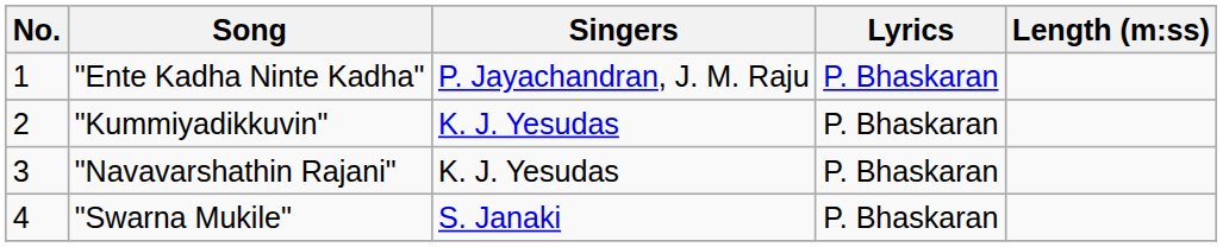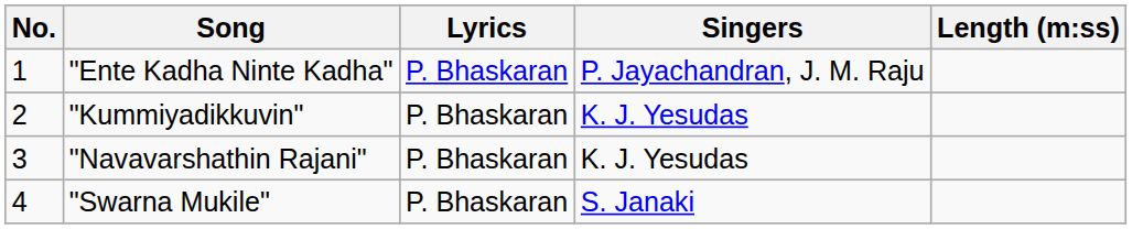 <table class="wikitable" style="font-size:95%;">
 <tr>
 <th>No.</th>
 <th>Song</th>
+<th>Lyrics</th>
 <th>Singers</th>
-<th>Lyrics</th>
 <th>Length (m:ss)</th>
 </tr>
 <tr>
 <td>1</td>
 <td>"Ente Kadha Ninte Kadha"</td>
+<td><a href='#'>P. Bhaskaran</a></td>
 <td><a href='#'>P. Jayachandran</a>, J. M. Raju</td>
-<td><a href='#'>P. Bhaskaran</a></td>
 <td></td>
 </tr>
 <tr>
 <td>2</td>
 <td>"Kummiyadikkuvin"</td>
+<td>P. Bhaskaran</td>
 <td><a href='#'>K. J. Yesudas</a></td>
-<td>P. Bhaskaran</td>
 <td></td>
 </tr>
 <tr>
 <td>3</td>
 <td>"Navavarshathin Rajani"</td>
+<td>P. Bhaskaran</td>
 <td>K. J. Yesudas</td>
-<td>P. Bhaskaran</td>
 <td></td>
 </tr>
 <tr>
 <td>4</td>
 <td>"Swarna Mukile"</td>
+<td>P. Bhaskaran</td>
 <td><a href='#'>S. Janaki</a></td>
-<td>P. Bhaskaran</td>
 <td></td>
 </tr>
 </table>
